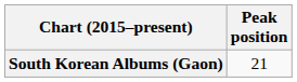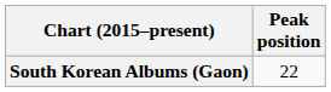 <table class="wikitable sortable plainrowheaders">
 <tr>
 <th scope="col">Chart (2015–present)</th>
 <th scope="col">Peak<br>position</th>
 </tr>
 <tr>
 <th scope="row">South Korean Albums (Gaon)</th>
-<td style="text-align:center;">21</td>
+<td style="text-align:center;">22</td>
 </tr>
 </table>
